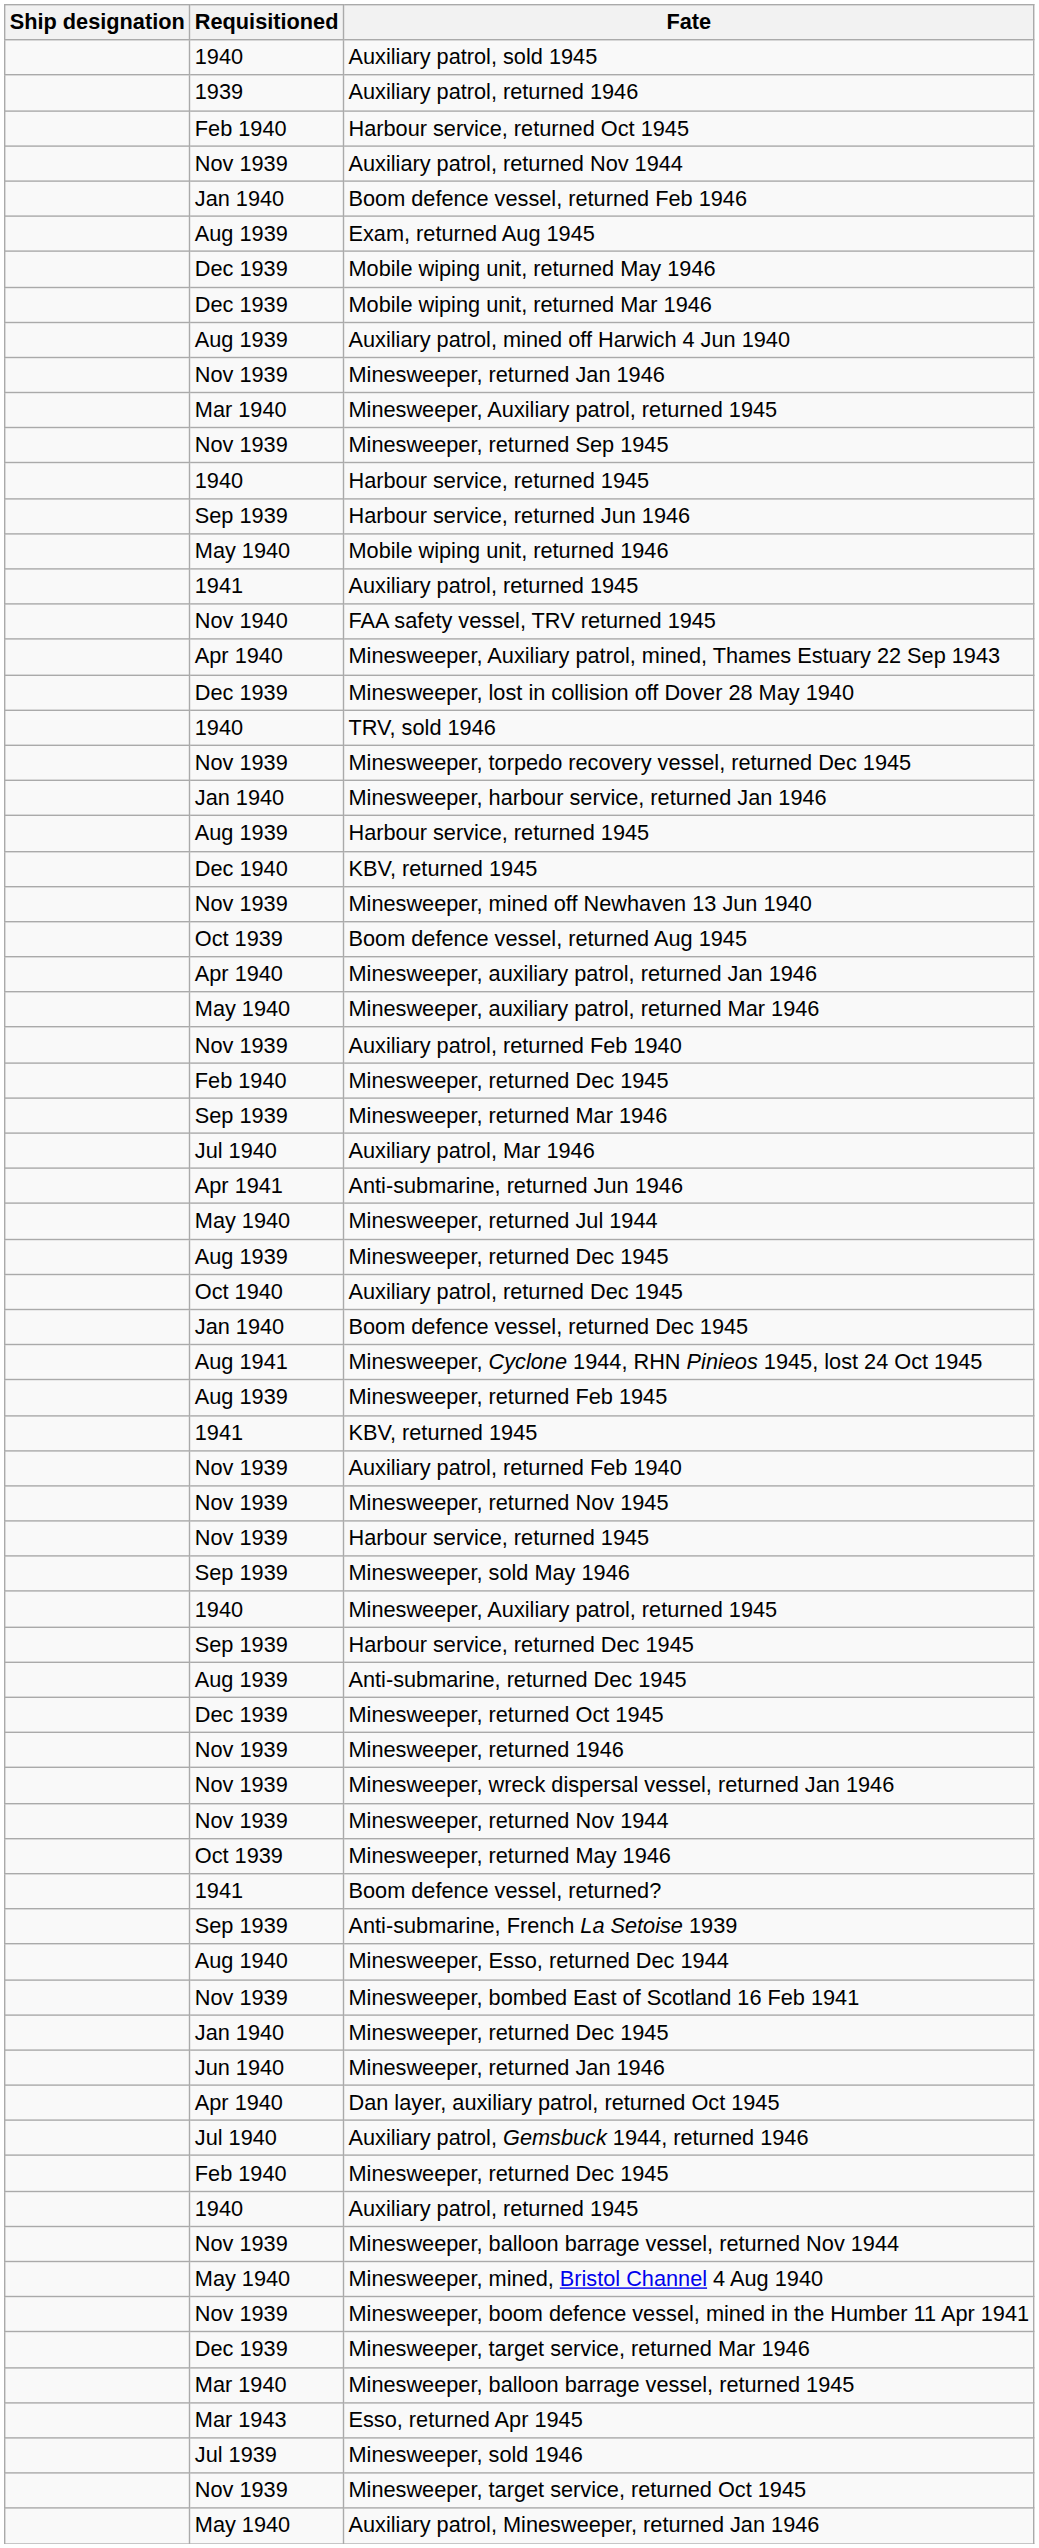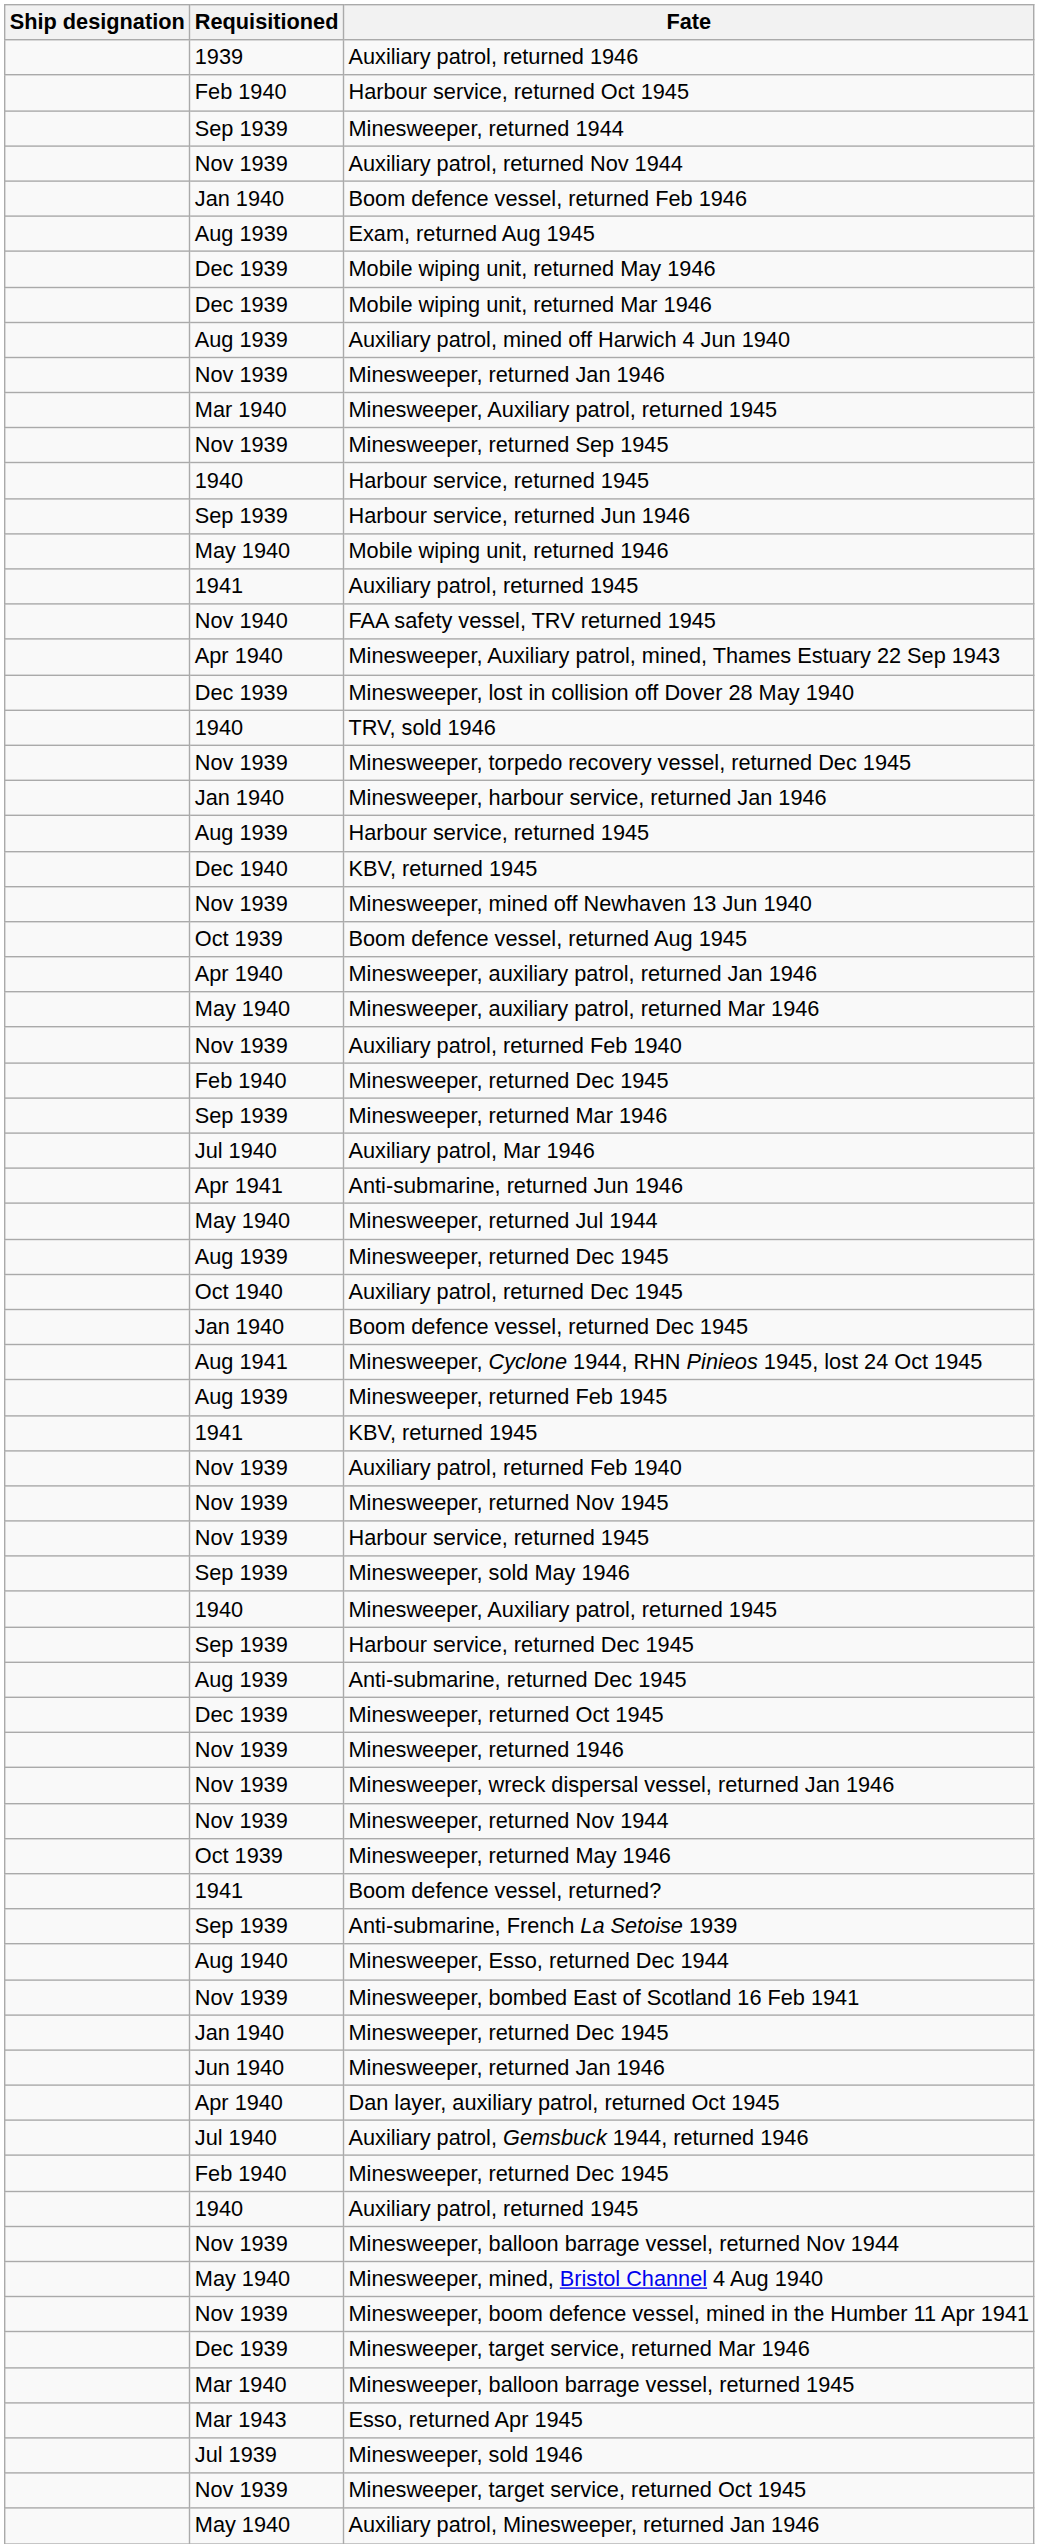 <table class="wikitable" style="font-size:97%;">
 <tr>
 <th>Ship designation</th>
 <th>Requisitioned</th>
 <th>Fate</th>
-</tr>
-<tr>
-<td></td>
-<td>1940</td>
-<td>Auxiliary patrol, sold 1945</td>
 </tr>
 <tr>
 <td></td>
 <td>1939</td>
 <td>Auxiliary patrol, returned 1946</td>
 </tr>
 <tr>
 <td></td>
 <td>Feb 1940</td>
 <td>Harbour service, returned Oct 1945</td>
+</tr>
+<tr>
+<td></td>
+<td>Sep 1939</td>
+<td>Minesweeper, returned 1944</td>
 </tr>
 <tr>
 <td></td>
 <td>Nov 1939</td>
 <td>Auxiliary patrol, returned Nov 1944</td>
 </tr>
 <tr>
 <td></td>
 <td>Jan 1940</td>
 <td>Boom defence vessel, returned Feb 1946</td>
 </tr>
 <tr>
 <td></td>
 <td>Aug 1939</td>
 <td>Exam, returned Aug 1945</td>
 </tr>
 <tr>
 <td></td>
 <td>Dec 1939</td>
 <td>Mobile wiping unit, returned May 1946</td>
 </tr>
 <tr>
 <td></td>
 <td>Dec 1939</td>
 <td>Mobile wiping unit, returned Mar 1946</td>
 </tr>
 <tr>
 <td></td>
 <td>Aug 1939</td>
 <td>Auxiliary patrol, mined off Harwich 4 Jun 1940</td>
 </tr>
 <tr>
 <td></td>
 <td>Nov 1939</td>
 <td>Minesweeper, returned Jan 1946</td>
 </tr>
 <tr>
 <td></td>
 <td>Mar 1940</td>
 <td>Minesweeper, Auxiliary patrol, returned 1945</td>
 </tr>
 <tr>
 <td></td>
 <td>Nov 1939</td>
 <td>Minesweeper, returned Sep 1945</td>
 </tr>
 <tr>
 <td></td>
 <td>1940</td>
 <td>Harbour service, returned 1945</td>
 </tr>
 <tr>
 <td></td>
 <td>Sep 1939</td>
 <td>Harbour service, returned Jun 1946</td>
 </tr>
 <tr>
 <td></td>
 <td>May 1940</td>
 <td>Mobile wiping unit, returned 1946</td>
 </tr>
 <tr>
 <td></td>
 <td>1941</td>
 <td>Auxiliary patrol, returned 1945</td>
 </tr>
 <tr>
 <td></td>
 <td>Nov 1940</td>
 <td>FAA safety vessel, TRV returned 1945</td>
 </tr>
 <tr>
 <td></td>
 <td>Apr 1940</td>
 <td>Minesweeper, Auxiliary patrol, mined, Thames Estuary 22 Sep 1943</td>
 </tr>
 <tr>
 <td></td>
 <td>Dec 1939</td>
 <td>Minesweeper, lost in collision off Dover 28 May 1940</td>
 </tr>
 <tr>
 <td></td>
 <td>1940</td>
 <td>TRV, sold 1946</td>
 </tr>
 <tr>
 <td></td>
 <td>Nov 1939</td>
 <td>Minesweeper, torpedo recovery vessel, returned Dec 1945</td>
 </tr>
 <tr>
 <td></td>
 <td>Jan 1940</td>
 <td>Minesweeper, harbour service, returned Jan 1946</td>
 </tr>
 <tr>
 <td></td>
 <td>Aug 1939</td>
 <td>Harbour service, returned 1945</td>
 </tr>
 <tr>
 <td></td>
 <td>Dec 1940</td>
 <td>KBV, returned 1945</td>
 </tr>
 <tr>
 <td></td>
 <td>Nov 1939</td>
 <td>Minesweeper, mined off Newhaven 13 Jun 1940</td>
 </tr>
 <tr>
 <td></td>
 <td>Oct 1939</td>
 <td>Boom defence vessel, returned Aug 1945</td>
 </tr>
 <tr>
 <td></td>
 <td>Apr 1940</td>
 <td>Minesweeper, auxiliary patrol, returned Jan 1946</td>
 </tr>
 <tr>
 <td></td>
 <td>May 1940</td>
 <td>Minesweeper, auxiliary patrol, returned Mar 1946</td>
 </tr>
 <tr>
 <td></td>
 <td>Nov 1939</td>
 <td>Auxiliary patrol, returned Feb 1940</td>
 </tr>
 <tr>
 <td></td>
 <td>Feb 1940</td>
 <td>Minesweeper, returned Dec 1945</td>
 </tr>
 <tr>
 <td></td>
 <td>Sep 1939</td>
 <td>Minesweeper, returned Mar 1946</td>
 </tr>
 <tr>
 <td></td>
 <td>Jul 1940</td>
 <td>Auxiliary patrol, Mar 1946</td>
 </tr>
 <tr>
 <td></td>
 <td>Apr 1941</td>
 <td>Anti-submarine, returned Jun 1946</td>
 </tr>
 <tr>
 <td></td>
 <td>May 1940</td>
 <td>Minesweeper, returned Jul 1944</td>
 </tr>
 <tr>
 <td></td>
 <td>Aug 1939</td>
 <td>Minesweeper, returned Dec 1945</td>
 </tr>
 <tr>
 <td></td>
 <td>Oct 1940</td>
 <td>Auxiliary patrol, returned Dec 1945</td>
 </tr>
 <tr>
 <td></td>
 <td>Jan 1940</td>
 <td>Boom defence vessel, returned Dec 1945</td>
 </tr>
 <tr>
 <td></td>
 <td>Aug 1941</td>
 <td>Minesweeper, <em>Cyclone</em> 1944, RHN <em>Pinieos</em> 1945, lost 24 Oct 1945</td>
 </tr>
 <tr>
 <td></td>
 <td>Aug 1939</td>
 <td>Minesweeper, returned Feb 1945</td>
 </tr>
 <tr>
 <td></td>
 <td>1941</td>
 <td>KBV, returned 1945</td>
 </tr>
 <tr>
 <td></td>
 <td>Nov 1939</td>
 <td>Auxiliary patrol, returned Feb 1940</td>
 </tr>
 <tr>
 <td></td>
 <td>Nov 1939</td>
 <td>Minesweeper, returned Nov 1945</td>
 </tr>
 <tr>
 <td></td>
 <td>Nov 1939</td>
 <td>Harbour service, returned 1945</td>
 </tr>
 <tr>
 <td></td>
 <td>Sep 1939</td>
 <td>Minesweeper, sold May 1946</td>
 </tr>
 <tr>
 <td></td>
 <td>1940</td>
 <td>Minesweeper, Auxiliary patrol, returned 1945</td>
 </tr>
 <tr>
 <td></td>
 <td>Sep 1939</td>
 <td>Harbour service, returned Dec 1945</td>
 </tr>
 <tr>
 <td></td>
 <td>Aug 1939</td>
 <td>Anti-submarine, returned Dec 1945</td>
 </tr>
 <tr>
 <td></td>
 <td>Dec 1939</td>
 <td>Minesweeper, returned Oct 1945</td>
 </tr>
 <tr>
 <td></td>
 <td>Nov 1939</td>
 <td>Minesweeper, returned 1946</td>
 </tr>
 <tr>
 <td></td>
 <td>Nov 1939</td>
 <td>Minesweeper, wreck dispersal vessel, returned Jan 1946</td>
 </tr>
 <tr>
 <td></td>
 <td>Nov 1939</td>
 <td>Minesweeper, returned Nov 1944</td>
 </tr>
 <tr>
 <td></td>
 <td>Oct 1939</td>
 <td>Minesweeper, returned May 1946</td>
 </tr>
 <tr>
 <td></td>
 <td>1941</td>
 <td>Boom defence vessel, returned?</td>
 </tr>
 <tr>
 <td></td>
 <td>Sep 1939</td>
 <td>Anti-submarine, French <em>La Setoise</em> 1939</td>
 </tr>
 <tr>
 <td></td>
 <td>Aug 1940</td>
 <td>Minesweeper, Esso, returned Dec 1944</td>
 </tr>
 <tr>
 <td></td>
 <td>Nov 1939</td>
 <td>Minesweeper, bombed East of Scotland 16 Feb 1941</td>
 </tr>
 <tr>
 <td></td>
 <td>Jan 1940</td>
 <td>Minesweeper, returned Dec 1945</td>
 </tr>
 <tr>
 <td></td>
 <td>Jun 1940</td>
 <td>Minesweeper, returned Jan 1946</td>
 </tr>
 <tr>
 <td></td>
 <td>Apr 1940</td>
 <td>Dan layer, auxiliary patrol, returned Oct 1945</td>
 </tr>
 <tr>
 <td></td>
 <td>Jul 1940</td>
 <td>Auxiliary patrol, <em>Gemsbuck</em> 1944, returned 1946</td>
 </tr>
 <tr>
 <td></td>
 <td>Feb 1940</td>
 <td>Minesweeper, returned Dec 1945</td>
 </tr>
 <tr>
 <td></td>
 <td>1940</td>
 <td>Auxiliary patrol, returned 1945</td>
 </tr>
 <tr>
 <td></td>
 <td>Nov 1939</td>
 <td>Minesweeper, balloon barrage vessel, returned Nov 1944</td>
 </tr>
 <tr>
 <td></td>
 <td>May 1940</td>
 <td>Minesweeper, mined, <a href='#'>Bristol Channel</a> 4 Aug 1940</td>
 </tr>
 <tr>
 <td></td>
 <td>Nov 1939</td>
 <td>Minesweeper, boom defence vessel, mined in the Humber 11 Apr 1941</td>
 </tr>
 <tr>
 <td></td>
 <td>Dec 1939</td>
 <td>Minesweeper, target service, returned Mar 1946</td>
 </tr>
 <tr>
 <td></td>
 <td>Mar 1940</td>
 <td>Minesweeper, balloon barrage vessel, returned 1945</td>
 </tr>
 <tr>
 <td></td>
 <td>Mar 1943</td>
 <td>Esso, returned Apr 1945</td>
 </tr>
 <tr>
 <td></td>
 <td>Jul 1939</td>
 <td>Minesweeper, sold 1946</td>
 </tr>
 <tr>
 <td></td>
 <td>Nov 1939</td>
 <td>Minesweeper, target service, returned Oct 1945</td>
 </tr>
 <tr>
 <td></td>
 <td>May 1940</td>
 <td>Auxiliary patrol, Minesweeper, returned Jan 1946</td>
 </tr>
 <tr>
 </tr>
 </table>
